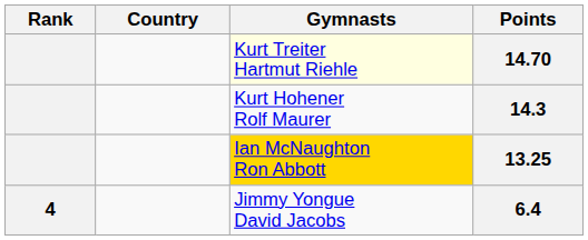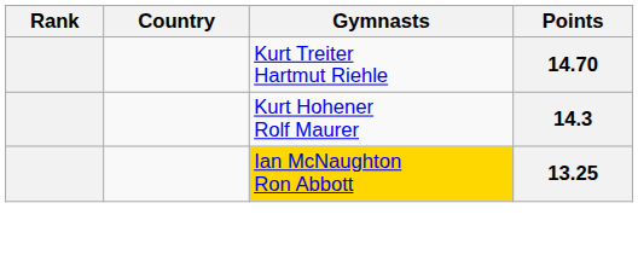 <table class="wikitable" width=500>
 <tr bgcolor="#efefef">
 <th>Rank</th>
 <th>Country</th>
 <th>Gymnasts</th>
 <th>Points</th>
 </tr>
 <tr>
 <th></th>
 <td></td>
-<td style="background: lightyellow;"><a href='#'>Kurt Treiter</a> <br> <a href='#'>Hartmut Riehle</a></td>
+<td><a href='#'>Kurt Treiter</a> <br> <a href='#'>Hartmut Riehle</a></td>
 <th>14.70</th>
 </tr>
 <tr>
 <th></th>
 <td></td>
 <td><a href='#'>Kurt Hohener</a> <br> <a href='#'>Rolf Maurer</a></td>
 <th>14.3</th>
 </tr>
 <tr>
 <th></th>
 <td></td>
 <td style="background: gold;"><a href='#'>Ian McNaughton</a> <br> <a href='#'>Ron Abbott</a></td>
 <th>13.25</th>
 </tr>
-<tr>
-<th>4</th>
-<td></td>
-<td><a href='#'>Jimmy Yongue</a> <br> <a href='#'>David Jacobs</a></td>
-<th>6.4</th>
-</tr>
 </table>
